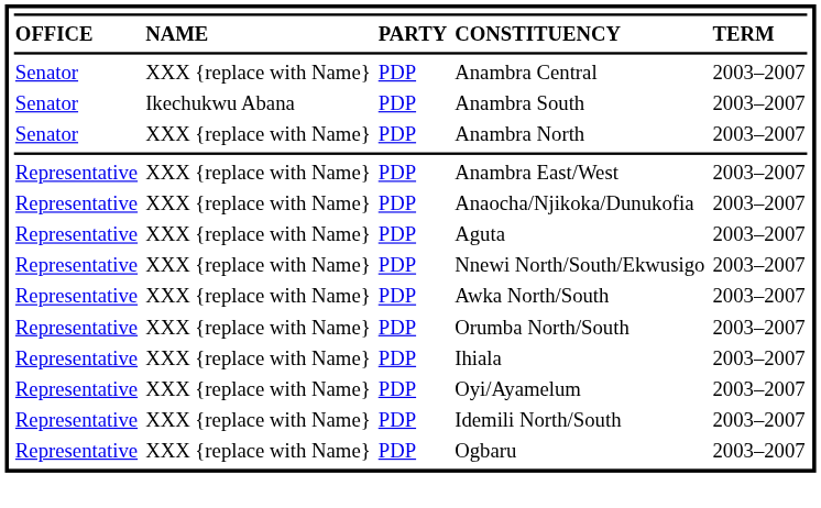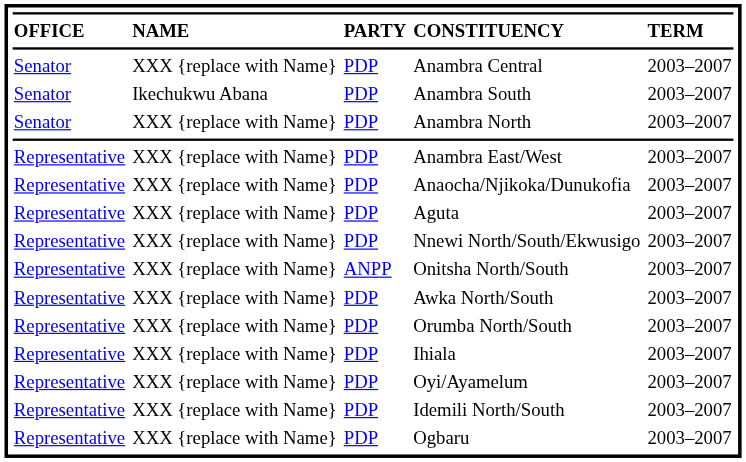 <table cellpadding=1 cellspacing=4 style="margin:3px; border:3px solid #000000;">
 <tr>
 <td bgcolor=#000000 colspan=5></td>
 </tr>
 <tr>
 <td><strong>OFFICE</strong></td>
 <td><strong>NAME</strong></td>
 <td><strong>PARTY</strong></td>
 <td><strong>CONSTITUENCY</strong></td>
 <td><strong>TERM</strong></td>
 </tr>
 <tr>
 <td bgcolor=#000000 colspan=5></td>
 </tr>
 <tr>
 <td><a href='#'>Senator</a></td>
 <td>XXX {replace with Name}</td>
 <td><a href='#'>PDP</a></td>
 <td>Anambra Central</td>
 <td>2003–2007</td>
 </tr>
 <tr>
 <td><a href='#'>Senator</a></td>
 <td>Ikechukwu Abana</td>
 <td><a href='#'>PDP</a></td>
 <td>Anambra South</td>
 <td>2003–2007</td>
 </tr>
 <tr>
 <td><a href='#'>Senator</a></td>
 <td>XXX {replace with Name}</td>
 <td><a href='#'>PDP</a></td>
 <td>Anambra North</td>
 <td>2003–2007</td>
 </tr>
 <tr>
 <td bgcolor=#000000 colspan=5></td>
 </tr>
 <tr>
 <td><a href='#'>Representative</a></td>
 <td>XXX {replace with Name}</td>
 <td><a href='#'>PDP</a></td>
 <td>Anambra East/West</td>
 <td>2003–2007</td>
 </tr>
 <tr>
 <td><a href='#'>Representative</a></td>
 <td>XXX {replace with Name}</td>
 <td><a href='#'>PDP</a></td>
 <td>Anaocha/Njikoka/Dunukofia</td>
 <td>2003–2007</td>
 </tr>
 <tr>
 <td><a href='#'>Representative</a></td>
 <td>XXX {replace with Name}</td>
 <td><a href='#'>PDP</a></td>
 <td>Aguta</td>
 <td>2003–2007</td>
 </tr>
 <tr>
 <td><a href='#'>Representative</a></td>
 <td>XXX {replace with Name}</td>
 <td><a href='#'>PDP</a></td>
 <td>Nnewi North/South/Ekwusigo</td>
 <td>2003–2007</td>
 </tr>
 <tr>
 <td><a href='#'>Representative</a></td>
 <td>XXX {replace with Name}</td>
+<td><a href='#'>ANPP</a></td>
+<td>Onitsha North/South</td>
+<td>2003–2007</td>
+</tr>
+<tr>
+<td><a href='#'>Representative</a></td>
+<td>XXX {replace with Name}</td>
 <td><a href='#'>PDP</a></td>
 <td>Awka North/South</td>
 <td>2003–2007</td>
 </tr>
 <tr>
 <td><a href='#'>Representative</a></td>
 <td>XXX {replace with Name}</td>
 <td><a href='#'>PDP</a></td>
 <td>Orumba North/South</td>
 <td>2003–2007</td>
 </tr>
 <tr>
 <td><a href='#'>Representative</a></td>
 <td>XXX {replace with Name}</td>
 <td><a href='#'>PDP</a></td>
 <td>Ihiala</td>
 <td>2003–2007</td>
 </tr>
 <tr>
 <td><a href='#'>Representative</a></td>
 <td>XXX {replace with Name}</td>
 <td><a href='#'>PDP</a></td>
 <td>Oyi/Ayamelum</td>
 <td>2003–2007</td>
 </tr>
 <tr>
 <td><a href='#'>Representative</a></td>
 <td>XXX {replace with Name}</td>
 <td><a href='#'>PDP</a></td>
 <td>Idemili North/South</td>
 <td>2003–2007</td>
 </tr>
 <tr>
 <td><a href='#'>Representative</a></td>
 <td>XXX {replace with Name}</td>
 <td><a href='#'>PDP</a></td>
 <td>Ogbaru</td>
 <td>2003–2007</td>
 </tr>
 </table>
